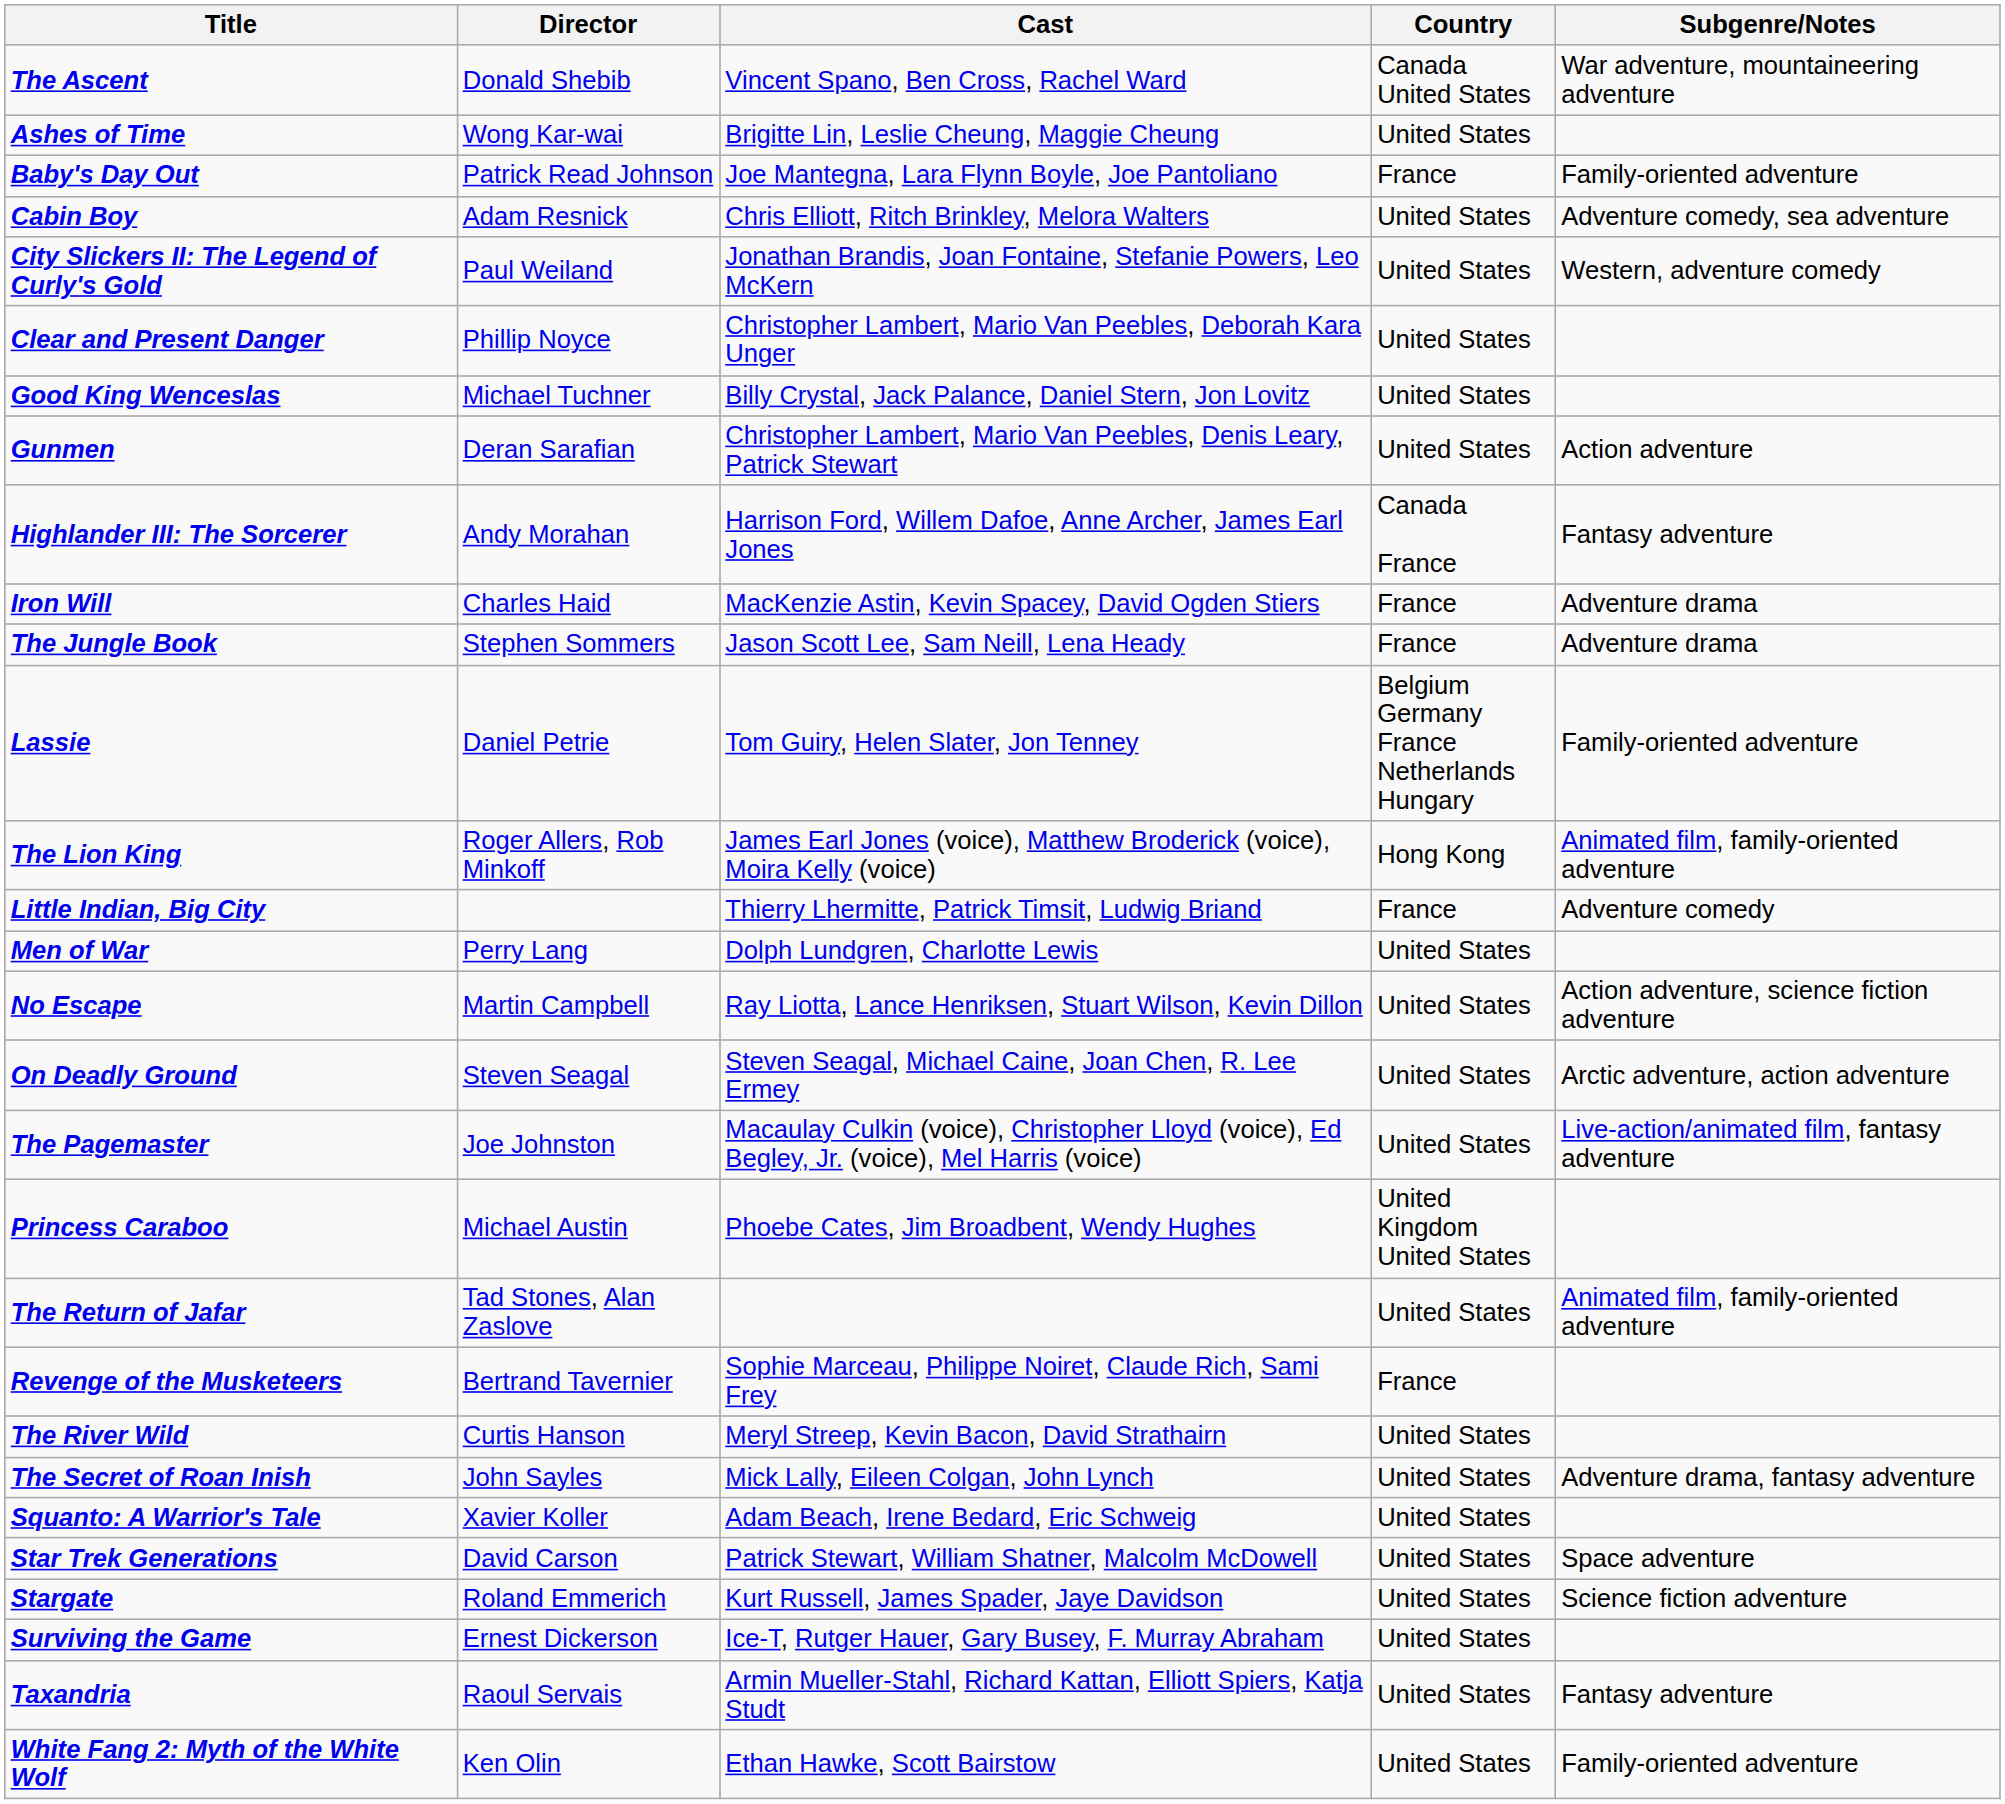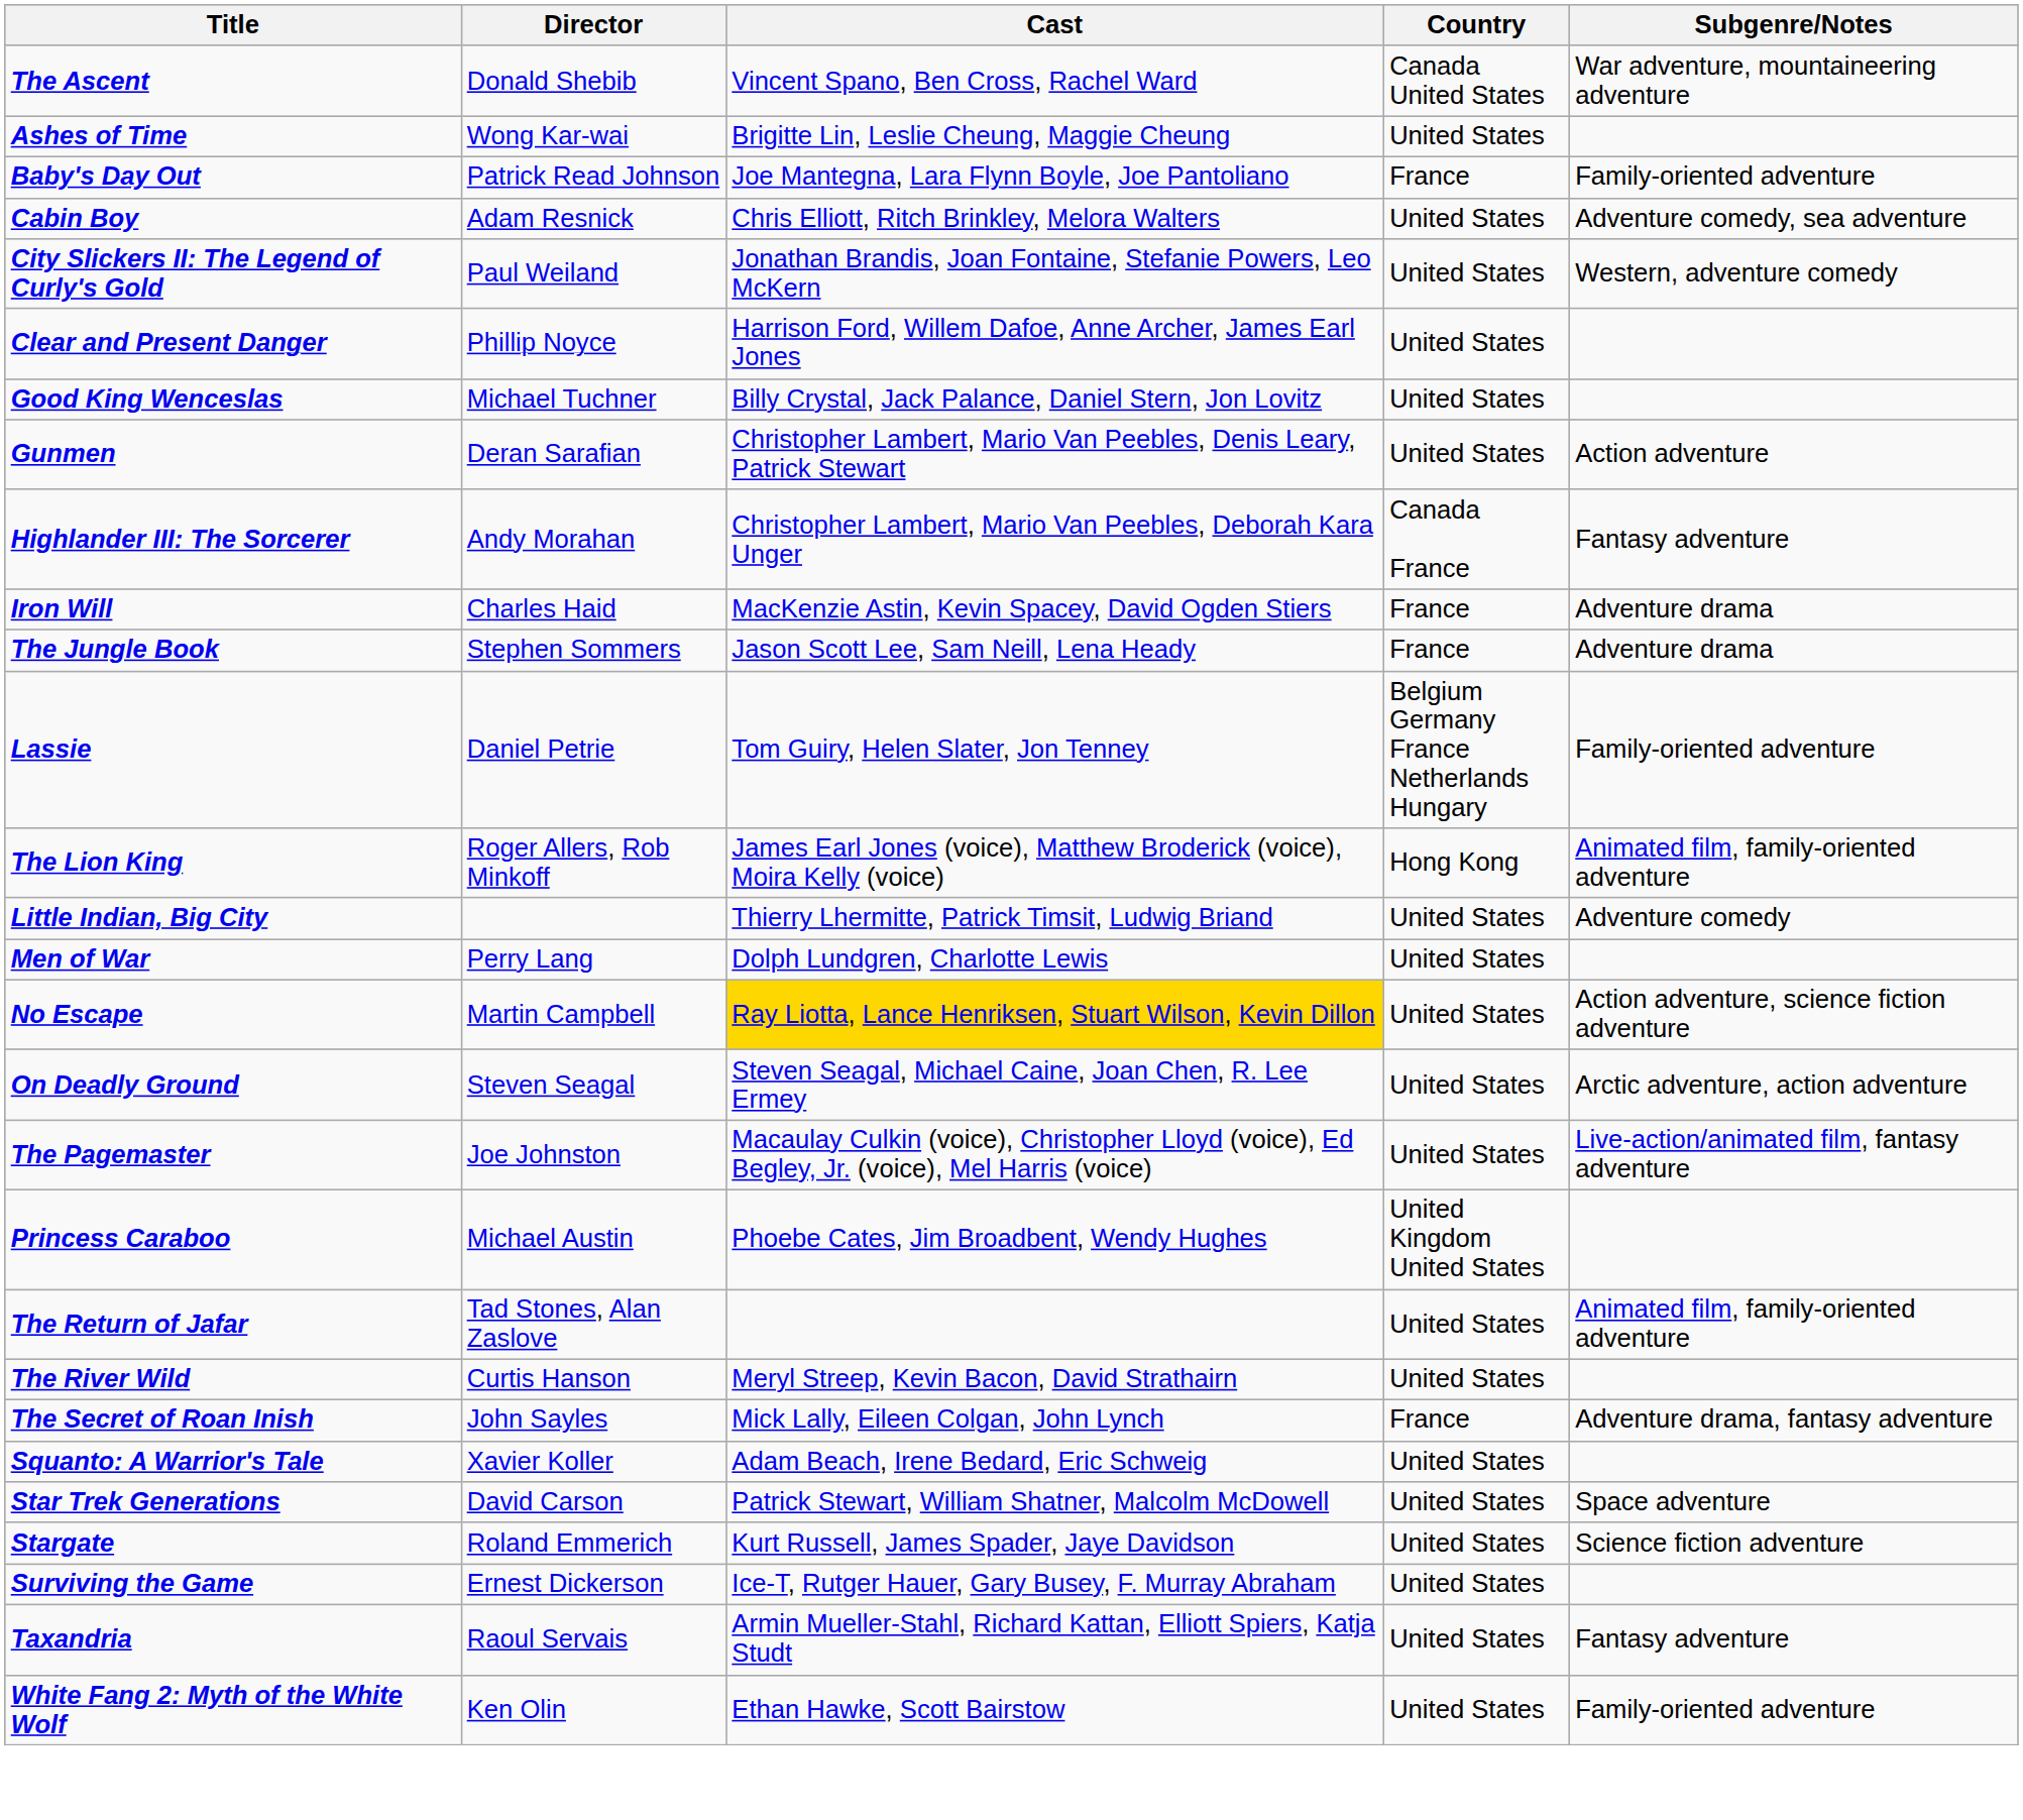 <table class="wikitable">
 <tr>
 <th>Title</th>
 <th>Director</th>
 <th style="width: 400px;">Cast</th>
 <th>Country</th>
 <th>Subgenre/Notes</th>
 </tr>
 <tr>
 <td><strong><em><a href='#'>The Ascent</a></em></strong></td>
 <td><a href='#'>Donald Shebib</a></td>
 <td><a href='#'>Vincent Spano</a>, <a href='#'>Ben Cross</a>, <a href='#'>Rachel Ward</a></td>
 <td>Canada<br>United States</td>
 <td>War adventure, mountaineering adventure</td>
 </tr>
 <tr>
 <td><strong><em><a href='#'>Ashes of Time</a></em></strong></td>
 <td><a href='#'>Wong Kar-wai</a></td>
 <td><a href='#'>Brigitte Lin</a>, <a href='#'>Leslie Cheung</a>, <a href='#'>Maggie Cheung</a></td>
 <td>United States</td>
 <td></td>
 </tr>
 <tr>
 <td><strong><em><a href='#'>Baby's Day Out</a></em></strong></td>
 <td><a href='#'>Patrick Read Johnson</a></td>
 <td><a href='#'>Joe Mantegna</a>, <a href='#'>Lara Flynn Boyle</a>, <a href='#'>Joe Pantoliano</a></td>
 <td>France</td>
 <td>Family-oriented adventure</td>
 </tr>
 <tr>
 <td><strong><em><a href='#'>Cabin Boy</a></em></strong></td>
 <td><a href='#'>Adam Resnick</a></td>
 <td><a href='#'>Chris Elliott</a>, <a href='#'>Ritch Brinkley</a>, <a href='#'>Melora Walters</a></td>
 <td>United States</td>
 <td>Adventure comedy, sea adventure</td>
 </tr>
 <tr>
 <td><strong><em><a href='#'>City Slickers II: The Legend of Curly's Gold</a></em></strong></td>
 <td><a href='#'>Paul Weiland</a></td>
 <td><a href='#'>Jonathan Brandis</a>, <a href='#'>Joan Fontaine</a>, <a href='#'>Stefanie Powers</a>, <a href='#'>Leo McKern</a></td>
 <td>United States</td>
 <td>Western, adventure comedy</td>
 </tr>
 <tr>
 <td><strong><em><a href='#'>Clear and Present Danger</a></em></strong></td>
 <td><a href='#'>Phillip Noyce</a></td>
-<td><a href='#'>Christopher Lambert</a>, <a href='#'>Mario Van Peebles</a>, <a href='#'>Deborah Kara Unger</a></td>
+<td><a href='#'>Harrison Ford</a>, <a href='#'>Willem Dafoe</a>, <a href='#'>Anne Archer</a>, <a href='#'>James Earl Jones</a></td>
 <td>United States</td>
 <td></td>
 </tr>
 <tr>
 <td><strong><em><a href='#'>Good King Wenceslas</a></em></strong></td>
 <td><a href='#'>Michael Tuchner</a></td>
 <td><a href='#'>Billy Crystal</a>, <a href='#'>Jack Palance</a>, <a href='#'>Daniel Stern</a>, <a href='#'>Jon Lovitz</a></td>
 <td>United States</td>
 <td></td>
 </tr>
 <tr>
 <td><strong><em><a href='#'>Gunmen</a></em></strong></td>
 <td><a href='#'>Deran Sarafian</a></td>
 <td><a href='#'>Christopher Lambert</a>, <a href='#'>Mario Van Peebles</a>, <a href='#'>Denis Leary</a>, <a href='#'>Patrick Stewart</a></td>
 <td>United States</td>
 <td>Action adventure</td>
 </tr>
 <tr>
 <td><strong><em><a href='#'>Highlander III: The Sorcerer</a></em></strong></td>
 <td><a href='#'>Andy Morahan</a></td>
-<td><a href='#'>Harrison Ford</a>, <a href='#'>Willem Dafoe</a>, <a href='#'>Anne Archer</a>, <a href='#'>James Earl Jones</a></td>
+<td><a href='#'>Christopher Lambert</a>, <a href='#'>Mario Van Peebles</a>, <a href='#'>Deborah Kara Unger</a></td>
 <td>Canada<br><br>France</td>
 <td>Fantasy adventure</td>
 </tr>
 <tr>
 <td><strong><em><a href='#'>Iron Will</a></em></strong></td>
 <td><a href='#'>Charles Haid</a></td>
 <td><a href='#'>MacKenzie Astin</a>, <a href='#'>Kevin Spacey</a>, <a href='#'>David Ogden Stiers</a></td>
 <td>France</td>
 <td>Adventure drama</td>
 </tr>
 <tr>
 <td><strong><em><a href='#'>The Jungle Book</a></em></strong></td>
 <td><a href='#'>Stephen Sommers</a></td>
 <td><a href='#'>Jason Scott Lee</a>, <a href='#'>Sam Neill</a>, <a href='#'>Lena Heady</a></td>
 <td>France</td>
 <td>Adventure drama</td>
 </tr>
 <tr>
 <td><strong><em><a href='#'>Lassie</a></em></strong></td>
 <td><a href='#'>Daniel Petrie</a></td>
 <td><a href='#'>Tom Guiry</a>, <a href='#'>Helen Slater</a>, <a href='#'>Jon Tenney</a></td>
 <td>Belgium<br>Germany<br>France<br>Netherlands<br>Hungary</td>
 <td>Family-oriented adventure</td>
 </tr>
 <tr>
 <td><strong><em><a href='#'>The Lion King</a></em></strong></td>
 <td><a href='#'>Roger Allers</a>, <a href='#'>Rob Minkoff</a></td>
 <td><a href='#'>James Earl Jones</a> (voice), <a href='#'>Matthew Broderick</a> (voice), <a href='#'>Moira Kelly</a> (voice)</td>
 <td>Hong Kong</td>
 <td><a href='#'>Animated film</a>, family-oriented adventure </td>
 </tr>
 <tr>
 <td><strong><em><a href='#'>Little Indian, Big City</a></em></strong></td>
 <td></td>
 <td><a href='#'>Thierry Lhermitte</a>, <a href='#'>Patrick Timsit</a>, <a href='#'>Ludwig Briand</a></td>
-<td>France</td>
+<td>United States</td>
 <td>Adventure comedy</td>
 </tr>
 <tr>
 <td><strong><em><a href='#'>Men of War</a></em></strong></td>
 <td><a href='#'>Perry Lang</a></td>
 <td><a href='#'>Dolph Lundgren</a>, <a href='#'>Charlotte Lewis</a></td>
 <td>United States</td>
 <td></td>
 </tr>
 <tr>
 <td><strong><em><a href='#'>No Escape</a></em></strong></td>
 <td><a href='#'>Martin Campbell</a></td>
-<td><a href='#'>Ray Liotta</a>, <a href='#'>Lance Henriksen</a>, <a href='#'>Stuart Wilson</a>, <a href='#'>Kevin Dillon</a></td>
+<td style="background: gold;"><a href='#'>Ray Liotta</a>, <a href='#'>Lance Henriksen</a>, <a href='#'>Stuart Wilson</a>, <a href='#'>Kevin Dillon</a></td>
 <td>United States</td>
 <td>Action adventure, science fiction adventure</td>
 </tr>
 <tr>
 <td><strong><em><a href='#'>On Deadly Ground</a></em></strong></td>
 <td><a href='#'>Steven Seagal</a></td>
 <td><a href='#'>Steven Seagal</a>, <a href='#'>Michael Caine</a>, <a href='#'>Joan Chen</a>, <a href='#'>R. Lee Ermey</a></td>
 <td>United States</td>
 <td>Arctic adventure, action adventure</td>
 </tr>
 <tr>
 <td><strong><em><a href='#'>The Pagemaster</a></em></strong></td>
 <td><a href='#'>Joe Johnston</a></td>
 <td><a href='#'>Macaulay Culkin</a> (voice), <a href='#'>Christopher Lloyd</a> (voice), <a href='#'>Ed Begley, Jr.</a> (voice), <a href='#'>Mel Harris</a> (voice)</td>
 <td>United States</td>
 <td><a href='#'>Live-action/animated film</a>, fantasy adventure</td>
 </tr>
 <tr>
 <td><strong><em><a href='#'>Princess Caraboo</a></em></strong></td>
 <td><a href='#'>Michael Austin</a></td>
 <td><a href='#'>Phoebe Cates</a>, <a href='#'>Jim Broadbent</a>, <a href='#'>Wendy Hughes</a></td>
 <td>United Kingdom<br>United States</td>
 <td></td>
 </tr>
 <tr>
 <td><strong><em><a href='#'>The Return of Jafar</a></em></strong></td>
 <td><a href='#'>Tad Stones</a>, <a href='#'>Alan Zaslove</a></td>
 <td></td>
 <td>United States</td>
 <td><a href='#'>Animated film</a>, family-oriented adventure</td>
 </tr>
 <tr>
-<td><strong><em><a href='#'>Revenge of the Musketeers</a></em></strong></td>
-<td><a href='#'>Bertrand Tavernier</a></td>
-<td><a href='#'>Sophie Marceau</a>, <a href='#'>Philippe Noiret</a>, <a href='#'>Claude Rich</a>, <a href='#'>Sami Frey</a></td>
-<td>France</td>
-<td></td>
-</tr>
-<tr>
 <td><strong><em><a href='#'>The River Wild</a></em></strong></td>
 <td><a href='#'>Curtis Hanson</a></td>
 <td><a href='#'>Meryl Streep</a>, <a href='#'>Kevin Bacon</a>, <a href='#'>David Strathairn</a></td>
 <td>United States</td>
 <td></td>
 </tr>
 <tr>
 <td><strong><em><a href='#'>The Secret of Roan Inish</a></em></strong></td>
 <td><a href='#'>John Sayles</a></td>
 <td><a href='#'>Mick Lally</a>, <a href='#'>Eileen Colgan</a>, <a href='#'>John Lynch</a></td>
-<td>United States</td>
+<td>France</td>
 <td>Adventure drama, fantasy adventure</td>
 </tr>
 <tr>
 <td><strong><em><a href='#'>Squanto: A Warrior's Tale</a></em></strong></td>
 <td><a href='#'>Xavier Koller</a></td>
 <td><a href='#'>Adam Beach</a>, <a href='#'>Irene Bedard</a>, <a href='#'>Eric Schweig</a></td>
 <td>United States</td>
 <td></td>
 </tr>
 <tr>
 <td><strong><em><a href='#'>Star Trek Generations</a></em></strong></td>
 <td><a href='#'>David Carson</a></td>
 <td><a href='#'>Patrick Stewart</a>, <a href='#'>William Shatner</a>, <a href='#'>Malcolm McDowell</a></td>
 <td>United States</td>
 <td>Space adventure</td>
 </tr>
 <tr>
 <td><strong><em><a href='#'>Stargate</a></em></strong></td>
 <td><a href='#'>Roland Emmerich</a></td>
 <td><a href='#'>Kurt Russell</a>, <a href='#'>James Spader</a>, <a href='#'>Jaye Davidson</a></td>
 <td>United States</td>
 <td>Science fiction adventure</td>
 </tr>
 <tr>
 <td><strong><em><a href='#'>Surviving the Game</a></em></strong></td>
 <td><a href='#'>Ernest Dickerson</a></td>
 <td><a href='#'>Ice-T</a>, <a href='#'>Rutger Hauer</a>, <a href='#'>Gary Busey</a>, <a href='#'>F. Murray Abraham</a></td>
 <td>United States</td>
 <td></td>
 </tr>
 <tr>
 <td><strong><em><a href='#'>Taxandria</a></em></strong></td>
 <td><a href='#'>Raoul Servais</a></td>
 <td><a href='#'>Armin Mueller-Stahl</a>, <a href='#'>Richard Kattan</a>, <a href='#'>Elliott Spiers</a>, <a href='#'>Katja Studt</a></td>
 <td>United States</td>
 <td>Fantasy adventure</td>
 </tr>
 <tr>
 <td><strong><em><a href='#'>White Fang 2: Myth of the White Wolf</a></em></strong></td>
 <td><a href='#'>Ken Olin</a></td>
 <td><a href='#'>Ethan Hawke</a>, <a href='#'>Scott Bairstow</a></td>
 <td>United States</td>
 <td>Family-oriented adventure</td>
 </tr>
 </table>
